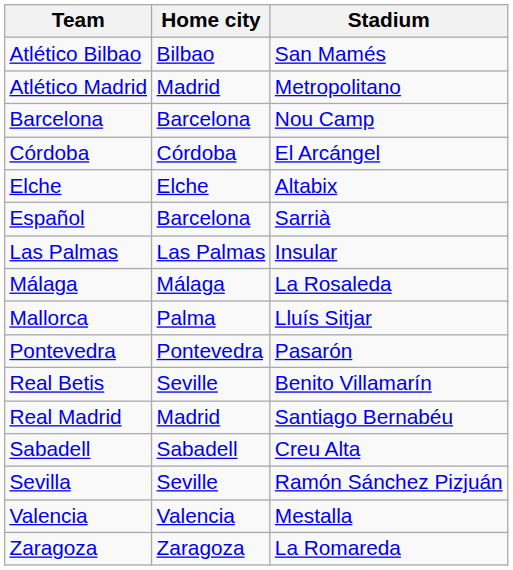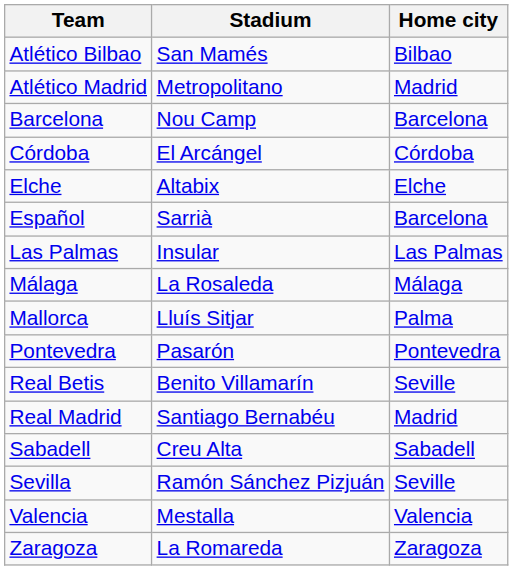 <table class="wikitable sortable" style="text-align: left;">
 <tr>
 <th>Team</th>
+<th>Stadium</th>
 <th>Home city</th>
-<th>Stadium</th>
 </tr>
 <tr>
 <td><a href='#'>Atlético Bilbao</a></td>
+<td><a href='#'>San Mamés</a></td>
 <td><a href='#'>Bilbao</a></td>
-<td><a href='#'>San Mamés</a></td>
 </tr>
 <tr>
 <td><a href='#'>Atlético Madrid</a></td>
+<td><a href='#'>Metropolitano</a></td>
 <td><a href='#'>Madrid</a></td>
-<td><a href='#'>Metropolitano</a></td>
 </tr>
 <tr>
 <td><a href='#'>Barcelona</a></td>
+<td><a href='#'>Nou Camp</a></td>
 <td><a href='#'>Barcelona</a></td>
-<td><a href='#'>Nou Camp</a></td>
 </tr>
 <tr>
 <td><a href='#'>Córdoba</a></td>
+<td><a href='#'>El Arcángel</a></td>
 <td><a href='#'>Córdoba</a></td>
-<td><a href='#'>El Arcángel</a></td>
 </tr>
 <tr>
 <td><a href='#'>Elche</a></td>
+<td><a href='#'>Altabix</a></td>
 <td><a href='#'>Elche</a></td>
-<td><a href='#'>Altabix</a></td>
 </tr>
 <tr>
 <td><a href='#'>Español</a></td>
+<td><a href='#'>Sarrià</a></td>
 <td><a href='#'>Barcelona</a></td>
-<td><a href='#'>Sarrià</a></td>
 </tr>
 <tr>
 <td><a href='#'>Las Palmas</a></td>
+<td><a href='#'>Insular</a></td>
 <td><a href='#'>Las Palmas</a></td>
-<td><a href='#'>Insular</a></td>
 </tr>
 <tr>
 <td><a href='#'>Málaga</a></td>
+<td><a href='#'>La Rosaleda</a></td>
 <td><a href='#'>Málaga</a></td>
-<td><a href='#'>La Rosaleda</a></td>
 </tr>
 <tr>
 <td><a href='#'>Mallorca</a></td>
+<td><a href='#'>Lluís Sitjar</a></td>
 <td><a href='#'>Palma</a></td>
-<td><a href='#'>Lluís Sitjar</a></td>
 </tr>
 <tr>
 <td><a href='#'>Pontevedra</a></td>
+<td><a href='#'>Pasarón</a></td>
 <td><a href='#'>Pontevedra</a></td>
-<td><a href='#'>Pasarón</a></td>
 </tr>
 <tr>
 <td><a href='#'>Real Betis</a></td>
+<td><a href='#'>Benito Villamarín</a></td>
 <td><a href='#'>Seville</a></td>
-<td><a href='#'>Benito Villamarín</a></td>
 </tr>
 <tr>
 <td><a href='#'>Real Madrid</a></td>
+<td><a href='#'>Santiago Bernabéu</a></td>
 <td><a href='#'>Madrid</a></td>
-<td><a href='#'>Santiago Bernabéu</a></td>
 </tr>
 <tr>
 <td><a href='#'>Sabadell</a></td>
+<td><a href='#'>Creu Alta</a></td>
 <td><a href='#'>Sabadell</a></td>
-<td><a href='#'>Creu Alta</a></td>
 </tr>
 <tr>
 <td><a href='#'>Sevilla</a></td>
+<td><a href='#'>Ramón Sánchez Pizjuán</a></td>
 <td><a href='#'>Seville</a></td>
-<td><a href='#'>Ramón Sánchez Pizjuán</a></td>
 </tr>
 <tr>
 <td><a href='#'>Valencia</a></td>
+<td><a href='#'>Mestalla</a></td>
 <td><a href='#'>Valencia</a></td>
-<td><a href='#'>Mestalla</a></td>
 </tr>
 <tr>
 <td><a href='#'>Zaragoza</a></td>
+<td><a href='#'>La Romareda</a></td>
 <td><a href='#'>Zaragoza</a></td>
-<td><a href='#'>La Romareda</a></td>
 </tr>
 </table>
